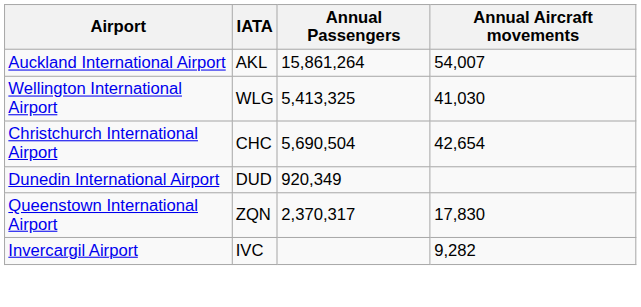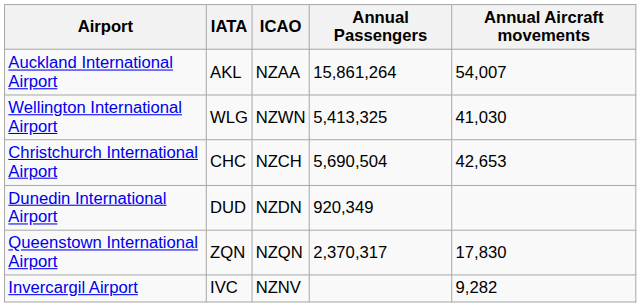 <table class="wikitable">
 <tr>
 <th>Airport</th>
 <th>IATA</th>
+<th>ICAO</th>
 <th>Annual Passengers</th>
 <th>Annual Aircraft movements</th>
 </tr>
 <tr>
 <td><a href='#'>Auckland International Airport</a></td>
 <td>AKL</td>
+<td>NZAA</td>
 <td>15,861,264</td>
 <td>54,007</td>
 </tr>
 <tr>
 <td><a href='#'>Wellington International Airport</a></td>
 <td>WLG</td>
+<td>NZWN</td>
 <td>5,413,325</td>
 <td>41,030</td>
 </tr>
 <tr>
 <td><a href='#'>Christchurch International Airport</a></td>
 <td>CHC</td>
+<td>NZCH</td>
 <td>5,690,504</td>
-<td>42,654</td>
+<td>42,653</td>
 </tr>
 <tr>
 <td><a href='#'>Dunedin International Airport</a></td>
 <td>DUD</td>
+<td>NZDN</td>
 <td>920,349</td>
 <td></td>
 </tr>
 <tr>
 <td><a href='#'>Queenstown International Airport</a></td>
 <td>ZQN</td>
+<td>NZQN</td>
 <td>2,370,317</td>
 <td>17,830</td>
 </tr>
 <tr>
 <td><a href='#'>Invercargil Airport</a></td>
 <td>IVC</td>
+<td>NZNV</td>
 <td></td>
 <td>9,282</td>
 </tr>
 </table>
